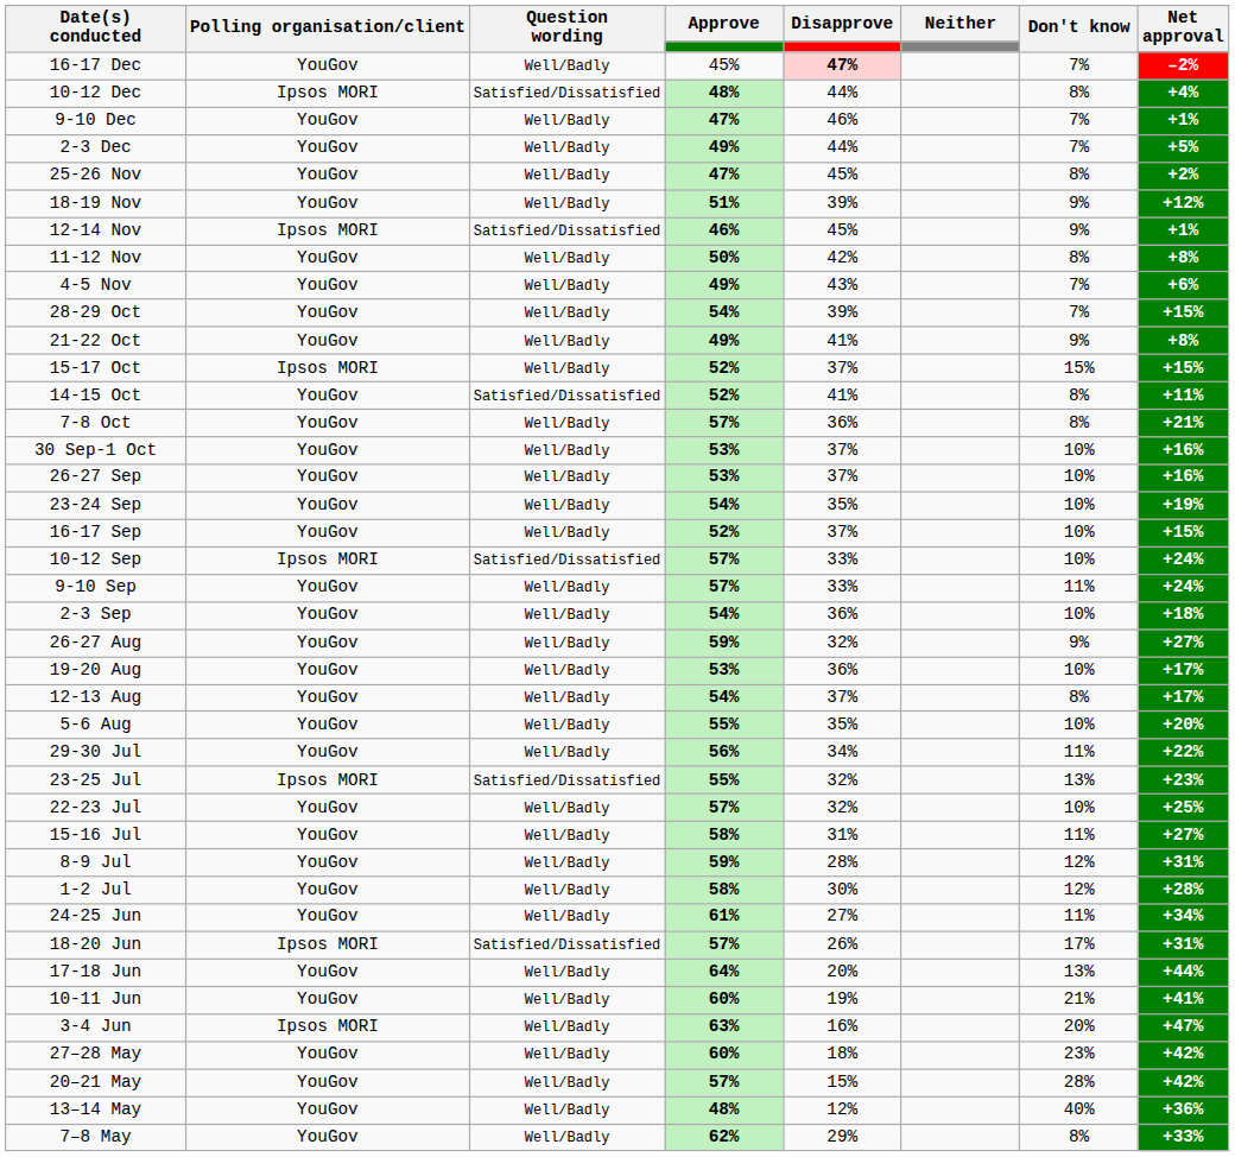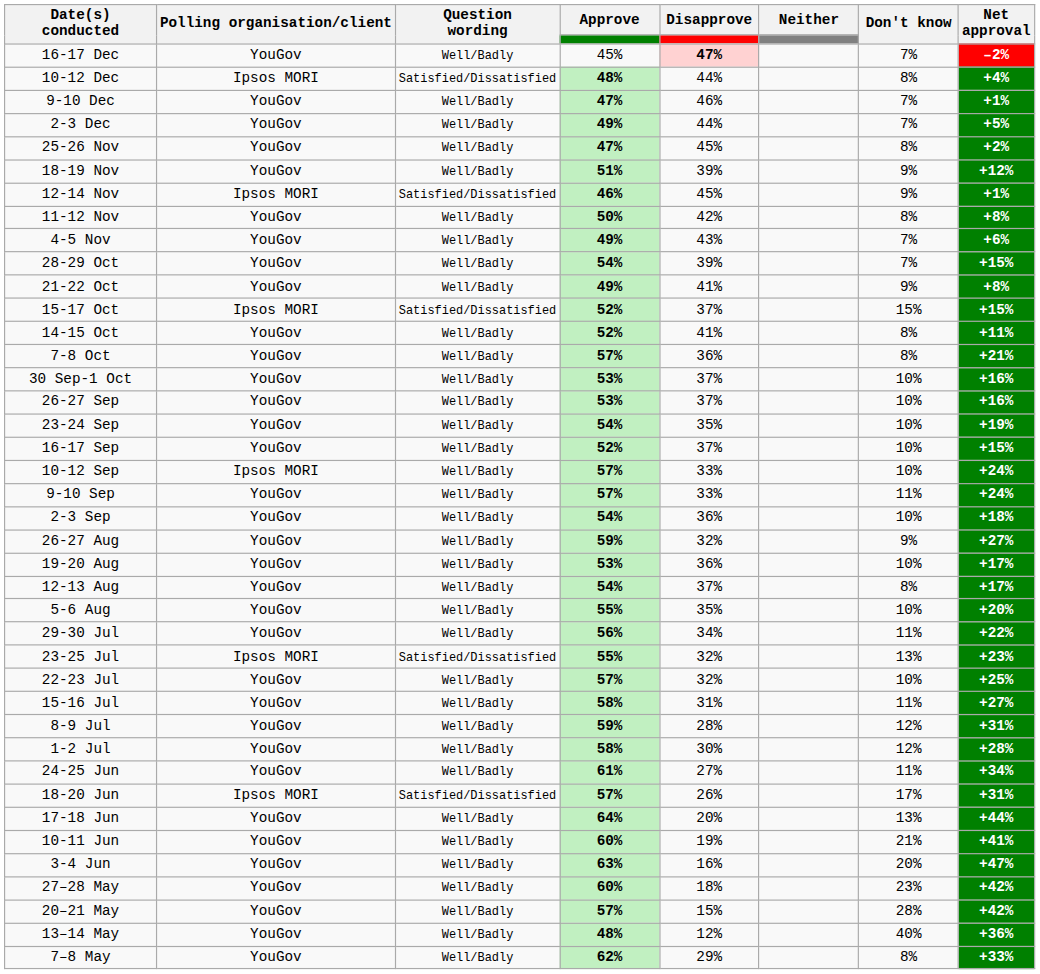 <table class="wikitable collapsible sortable" style="text-align:center;font-size:95%;line-height:14px;">
 <tr>
 <th style="width:125px;" rowspan="2">Date(s)<br>conducted</th>
 <th style="width:200px;" rowspan="2">Polling organisation/client</th>
 <th style="width:120px;" rowspan="2">Question<br>wording</th>
 <th class="unsortable" style="width:80px;">Approve</th>
 <th class="unsortable" style="width: 80px;">Disapprove</th>
 <th class="unsortable" style="width:80px;">Neither</th>
 <th class="unsortable" style="width:80px;" rowspan="2">Don't know</th>
 <th class="unsortable" style="width:20px;" rowspan="2">Net approval</th>
 </tr>
 <tr>
 <th class="unsortable" style="background:green;width:60px;"></th>
 <th class="unsortable" style="background:red;width:60px;"></th>
 <th class="unsortable" style="background:grey;width:60px;"></th>
 </tr>
 <tr>
 <td>16-17 Dec</td>
 <td>YouGov</td>
 <td><small>Well/Badly</small></td>
 <td>45%</td>
 <td style="background:#FFD2D2"><strong>47%</strong></td>
 <td></td>
 <td>7%</td>
 <td style="background:red;color:white;"><strong>–2%</strong></td>
 </tr>
 <tr>
 <td>10-12 Dec</td>
 <td>Ipsos MORI</td>
 <td><small>Satisfied/Dissatisfied</small></td>
 <td style="background:#C1F0C1"><strong>48%</strong></td>
 <td>44%</td>
 <td></td>
 <td>8%</td>
 <td style="background:green;color:white;"><strong>+4%</strong></td>
 </tr>
 <tr>
 <td>9-10 Dec</td>
 <td>YouGov</td>
 <td><small>Well/Badly</small></td>
 <td style="background:#C1F0C1"><strong>47%</strong></td>
 <td>46%</td>
 <td></td>
 <td>7%</td>
 <td style="background:green;color:white;"><strong>+1%</strong></td>
 </tr>
 <tr>
 <td>2-3 Dec</td>
 <td>YouGov</td>
 <td><small>Well/Badly</small></td>
 <td style="background:#C1F0C1"><strong>49%</strong></td>
 <td>44%</td>
 <td></td>
 <td>7%</td>
 <td style="background:green;color:white;"><strong>+5%</strong></td>
 </tr>
 <tr>
 <td>25-26 Nov</td>
 <td>YouGov</td>
 <td><small>Well/Badly</small></td>
 <td style="background:#C1F0C1"><strong>47%</strong></td>
 <td>45%</td>
 <td></td>
 <td>8%</td>
 <td style="background:green;color:white;"><strong>+2%</strong></td>
 </tr>
 <tr>
 <td>18-19 Nov</td>
 <td>YouGov</td>
 <td><small>Well/Badly</small></td>
 <td style="background:#C1F0C1"><strong>51%</strong></td>
 <td>39%</td>
 <td></td>
 <td>9%</td>
 <td style="background:green;color:white;"><strong>+12%</strong></td>
 </tr>
 <tr>
 <td>12-14 Nov</td>
 <td>Ipsos MORI</td>
 <td><small>Satisfied/Dissatisfied</small></td>
 <td style="background:#C1F0C1"><strong>46%</strong></td>
 <td>45%</td>
 <td></td>
 <td>9%</td>
 <td style="background:green;color:white;"><strong>+1%</strong></td>
 </tr>
 <tr>
 <td>11-12 Nov</td>
 <td>YouGov</td>
 <td><small>Well/Badly</small></td>
 <td style="background:#C1F0C1"><strong>50%</strong></td>
 <td>42%</td>
 <td></td>
 <td>8%</td>
 <td style="background:green;color:white;"><strong>+8%</strong></td>
 </tr>
 <tr>
 <td>4-5 Nov</td>
 <td>YouGov</td>
 <td><small>Well/Badly</small></td>
 <td style="background:#C1F0C1"><strong>49%</strong></td>
 <td>43%</td>
 <td></td>
 <td>7%</td>
 <td style="background:green;color:white;"><strong>+6%</strong></td>
 </tr>
 <tr>
 <td>28-29 Oct</td>
 <td>YouGov</td>
 <td><small>Well/Badly</small></td>
 <td style="background:#C1F0C1"><strong>54%</strong></td>
 <td>39%</td>
 <td></td>
 <td>7%</td>
 <td style="background:green;color:white;"><strong>+15%</strong></td>
 </tr>
 <tr>
 <td>21-22 Oct</td>
 <td>YouGov</td>
 <td><small>Well/Badly</small></td>
 <td style="background:#C1F0C1"><strong>49%</strong></td>
 <td>41%</td>
 <td></td>
 <td>9%</td>
 <td style="background:green;color:white;"><strong>+8%</strong></td>
 </tr>
 <tr>
 <td>15-17 Oct</td>
 <td>Ipsos MORI</td>
-<td><small>Well/Badly</small></td>
+<td><small>Satisfied/Dissatisfied</small></td>
 <td style="background:#C1F0C1"><strong>52%</strong></td>
 <td>37%</td>
 <td></td>
 <td>15%</td>
 <td style="background:green;color:white;"><strong>+15%</strong></td>
 </tr>
 <tr>
 <td>14-15 Oct</td>
 <td>YouGov</td>
-<td><small>Satisfied/Dissatisfied</small></td>
+<td><small>Well/Badly</small></td>
 <td style="background:#C1F0C1"><strong>52%</strong></td>
 <td>41%</td>
 <td></td>
 <td>8%</td>
 <td style="background:green;color:white;"><strong>+11%</strong></td>
 </tr>
 <tr>
 <td>7-8 Oct</td>
 <td>YouGov</td>
 <td><small>Well/Badly</small></td>
 <td style="background:#C1F0C1"><strong>57%</strong></td>
 <td>36%</td>
 <td></td>
 <td>8%</td>
 <td style="background:green;color:white;"><strong>+21%</strong></td>
 </tr>
 <tr>
 <td>30 Sep-1 Oct</td>
 <td>YouGov</td>
 <td><small>Well/Badly</small></td>
 <td style="background:#C1F0C1"><strong>53%</strong></td>
 <td>37%</td>
 <td></td>
 <td>10%</td>
 <td style="background:green;color:white;"><strong>+16%</strong></td>
 </tr>
 <tr>
 <td>26-27 Sep</td>
 <td>YouGov</td>
 <td><small>Well/Badly</small></td>
 <td style="background:#C1F0C1"><strong>53%</strong></td>
 <td>37%</td>
 <td></td>
 <td>10%</td>
 <td style="background:green;color:white;"><strong>+16%</strong></td>
 </tr>
 <tr>
 <td>23-24 Sep</td>
 <td>YouGov</td>
 <td><small>Well/Badly</small></td>
 <td style="background:#C1F0C1"><strong>54%</strong></td>
 <td>35%</td>
 <td></td>
 <td>10%</td>
 <td style="background:green;color:white;"><strong>+19%</strong></td>
 </tr>
 <tr>
 <td>16-17 Sep</td>
 <td>YouGov</td>
 <td><small>Well/Badly</small></td>
 <td style="background:#C1F0C1"><strong>52%</strong></td>
 <td>37%</td>
 <td></td>
 <td>10%</td>
 <td style="background:green;color:white;"><strong>+15%</strong></td>
 </tr>
 <tr>
 <td>10-12 Sep</td>
 <td>Ipsos MORI</td>
-<td><small>Satisfied/Dissatisfied</small></td>
+<td><small>Well/Badly</small></td>
 <td style="background:#C1F0C1"><strong>57%</strong></td>
 <td>33%</td>
 <td></td>
 <td>10%</td>
 <td style="background:green;color:white;"><strong>+24%</strong></td>
 </tr>
 <tr>
 <td>9-10 Sep</td>
 <td>YouGov</td>
 <td><small>Well/Badly</small></td>
 <td style="background:#C1F0C1"><strong>57%</strong></td>
 <td>33%</td>
 <td></td>
 <td>11%</td>
 <td style="background:green;color:white;"><strong>+24%</strong></td>
 </tr>
 <tr>
 <td>2-3 Sep</td>
 <td>YouGov</td>
 <td><small>Well/Badly</small></td>
 <td style="background:#C1F0C1"><strong>54%</strong></td>
 <td>36%</td>
 <td></td>
 <td>10%</td>
 <td style="background:green;color:white;"><strong>+18%</strong></td>
 </tr>
 <tr>
 <td>26-27 Aug</td>
 <td>YouGov</td>
 <td><small>Well/Badly</small></td>
 <td style="background:#C1F0C1"><strong>59%</strong></td>
 <td>32%</td>
 <td></td>
 <td>9%</td>
 <td style="background:green;color:white;"><strong>+27%</strong></td>
 </tr>
 <tr>
 <td>19-20 Aug</td>
 <td>YouGov</td>
 <td><small>Well/Badly</small></td>
 <td style="background:#C1F0C1"><strong>53%</strong></td>
 <td>36%</td>
 <td></td>
 <td>10%</td>
 <td style="background:green;color:white;"><strong>+17%</strong></td>
 </tr>
 <tr>
 <td>12-13 Aug</td>
 <td>YouGov</td>
 <td><small>Well/Badly</small></td>
 <td style="background:#C1F0C1"><strong>54%</strong></td>
 <td>37%</td>
 <td></td>
 <td>8%</td>
 <td style="background:green;color:white;"><strong>+17%</strong></td>
 </tr>
 <tr>
 <td>5-6 Aug</td>
 <td>YouGov</td>
 <td><small>Well/Badly</small></td>
 <td style="background:#C1F0C1"><strong>55%</strong></td>
 <td>35%</td>
 <td></td>
 <td>10%</td>
 <td style="background:green;color:white;"><strong>+20%</strong></td>
 </tr>
 <tr>
 <td>29-30 Jul</td>
 <td>YouGov</td>
 <td><small>Well/Badly</small></td>
 <td style="background:#C1F0C1"><strong>56%</strong></td>
 <td>34%</td>
 <td></td>
 <td>11%</td>
 <td style="background:green;color:white;"><strong>+22%</strong></td>
 </tr>
 <tr>
 <td>23-25 Jul</td>
 <td>Ipsos MORI</td>
 <td><small>Satisfied/Dissatisfied</small></td>
 <td style="background:#C1F0C1"><strong>55%</strong></td>
 <td>32%</td>
 <td></td>
 <td>13%</td>
 <td style="background:green;color:white;"><strong>+23%</strong></td>
 </tr>
 <tr>
 <td>22-23 Jul</td>
 <td>YouGov</td>
 <td><small>Well/Badly</small></td>
 <td style="background:#C1F0C1"><strong>57%</strong></td>
 <td>32%</td>
 <td></td>
 <td>10%</td>
 <td style="background:green;color:white;"><strong>+25%</strong></td>
 </tr>
 <tr>
 <td>15-16 Jul</td>
 <td>YouGov</td>
 <td><small>Well/Badly</small></td>
 <td style="background:#C1F0C1"><strong>58%</strong></td>
 <td>31%</td>
 <td></td>
 <td>11%</td>
 <td style="background:green;color:white;"><strong>+27%</strong></td>
 </tr>
 <tr>
 <td>8-9 Jul</td>
 <td>YouGov</td>
 <td><small>Well/Badly</small></td>
 <td style="background:#C1F0C1"><strong>59%</strong></td>
 <td>28%</td>
 <td></td>
 <td>12%</td>
 <td style="background:green;color:white;"><strong>+31%</strong></td>
 </tr>
 <tr>
 <td>1-2 Jul</td>
 <td>YouGov</td>
 <td><small>Well/Badly</small></td>
 <td style="background:#C1F0C1"><strong>58%</strong></td>
 <td>30%</td>
 <td></td>
 <td>12%</td>
 <td style="background:green;color:white;"><strong>+28%</strong></td>
 </tr>
 <tr>
 <td>24-25 Jun</td>
 <td>YouGov</td>
 <td><small>Well/Badly</small></td>
 <td style="background:#C1F0C1"><strong>61%</strong></td>
 <td>27%</td>
 <td></td>
 <td>11%</td>
 <td style="background:green;color:white;"><strong>+34%</strong></td>
 </tr>
 <tr>
 <td>18-20 Jun</td>
 <td>Ipsos MORI</td>
 <td><small>Satisfied/Dissatisfied</small></td>
 <td style="background:#C1F0C1"><strong>57%</strong></td>
 <td>26%</td>
 <td></td>
 <td>17%</td>
 <td style="background:green;color:white;"><strong>+31%</strong></td>
 </tr>
 <tr>
 <td>17-18 Jun</td>
 <td>YouGov</td>
 <td><small>Well/Badly</small></td>
 <td style="background:#C1F0C1"><strong>64%</strong></td>
 <td>20%</td>
 <td></td>
 <td>13%</td>
 <td style="background:green;color:white;"><strong>+44%</strong></td>
 </tr>
 <tr>
 <td>10-11 Jun</td>
 <td>YouGov</td>
 <td><small>Well/Badly</small></td>
 <td style="background:#C1F0C1"><strong>60%</strong></td>
 <td>19%</td>
 <td></td>
 <td>21%</td>
 <td style="background:green;color:white;"><strong>+41%</strong></td>
 </tr>
 <tr>
 <td>3-4 Jun</td>
-<td>Ipsos MORI</td>
+<td>YouGov</td>
 <td><small>Well/Badly</small></td>
 <td style="background:#C1F0C1"><strong>63%</strong></td>
 <td>16%</td>
 <td></td>
 <td>20%</td>
 <td style="background:green;color:white;"><strong>+47%</strong></td>
 </tr>
 <tr>
 <td>27–28 May</td>
 <td>YouGov</td>
 <td><small>Well/Badly</small></td>
 <td style="background:#C1F0C1"><strong>60%</strong></td>
 <td>18%</td>
 <td></td>
 <td>23%</td>
 <td style="background:green;color:white;"><strong>+42%</strong></td>
 </tr>
 <tr>
 <td>20–21 May</td>
 <td>YouGov</td>
 <td><small>Well/Badly</small></td>
 <td style="background:#C1F0C1"><strong>57%</strong></td>
 <td>15%</td>
 <td></td>
 <td>28%</td>
 <td style="background:green;color:white;"><strong>+42%</strong></td>
 </tr>
 <tr>
 <td>13–14 May</td>
 <td>YouGov</td>
 <td><small>Well/Badly</small></td>
 <td style="background:#C1F0C1"><strong>48%</strong></td>
 <td>12%</td>
 <td></td>
 <td>40%</td>
 <td style="background:green;color:white;"><strong>+36%</strong></td>
 </tr>
 <tr>
 <td>7–8 May</td>
 <td>YouGov</td>
 <td><small>Well/Badly</small></td>
 <td style="background:#C1F0C1"><strong>62%</strong></td>
 <td>29%</td>
 <td></td>
 <td>8%</td>
 <td style="background:green;color:white;"><strong>+33%</strong></td>
 </tr>
 </table>
